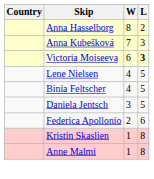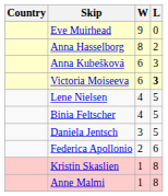 <table class=wikitable>
 <tr>
 <th>Country</th>
 <th>Skip</th>
 <th>W</th>
 <th>L</th>
+</tr>
+<tr style="background:#ffffcc">
+<td></td>
+<td><a href='#'>Eve Muirhead</a></td>
+<td>9</td>
+<td>0</td>
 </tr>
 <tr style="background:#ffffcc">
 <td></td>
 <td><a href='#'>Anna Hasselborg</a></td>
 <td>8</td>
 <td>2</td>
 </tr>
 <tr style="background:#ffffcc">
 <td></td>
 <td><a href='#'>Anna Kubešková</a></td>
-<td>7</td>
+<td>6</td>
 <td>3</td>
 </tr>
 <tr style="background:#ffffcc">
 <td></td>
 <td><a href='#'>Victoria Moiseeva</a></td>
 <td>6</td>
 <td><strong>3</strong></td>
 </tr>
 <tr>
 <td></td>
 <td><a href='#'>Lene Nielsen</a></td>
 <td>4</td>
 <td>5</td>
 </tr>
 <tr>
 <td></td>
 <td><a href='#'>Binia Feltscher</a></td>
 <td>4</td>
 <td>5</td>
 </tr>
 <tr>
 <td></td>
 <td><a href='#'>Daniela Jentsch</a></td>
 <td>3</td>
 <td>5</td>
 </tr>
 <tr>
 <td></td>
 <td><a href='#'>Federica Apollonio</a></td>
 <td>2</td>
 <td>6</td>
 </tr>
 <tr style="background:#ffcccc">
 <td></td>
 <td><a href='#'>Kristin Skaslien</a></td>
 <td>1</td>
 <td>8</td>
 </tr>
 <tr style="background:#ffcccc">
 <td></td>
 <td><a href='#'>Anne Malmi</a></td>
 <td>1</td>
 <td>8</td>
 </tr>
 </table>
